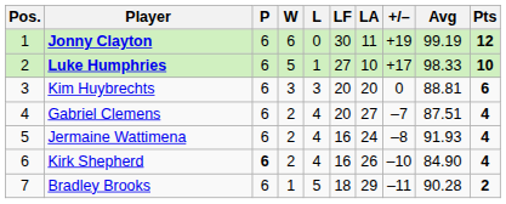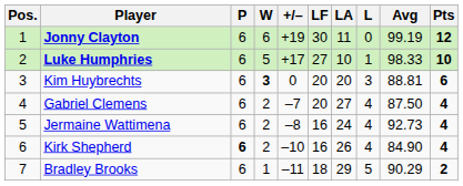 <table class="wikitable" style="text-align:center; margin: 1em auto 1em auto, align:left">
 <tr>
 <th width=20>Pos.</th>
 <th width=212>Player</th>
 <th width=20>P</th>
 <th width=20>W</th>
-<th width=20>L</th>
+<th width=25>+/–</th>
 <th width=20>LF</th>
 <th width=20>LA</th>
-<th width=25>+/–</th>
+<th width=20>L</th>
 <th width=50>Avg</th>
 <th width=20>Pts</th>
 </tr>
 <tr style="background:#D0F0C0;">
 <td>1</td>
 <td align=left> <strong><a href='#'>Jonny Clayton</a></strong></td>
 <td>6</td>
 <td>6</td>
-<td>0</td>
+<td>+19</td>
 <td>30</td>
 <td>11</td>
-<td>+19</td>
+<td>0</td>
 <td>99.19</td>
 <td><strong>12</strong></td>
 </tr>
 <tr style="background:#D0F0C0;">
 <td>2</td>
 <td align=left> <strong><a href='#'>Luke Humphries</a></strong></td>
 <td>6</td>
 <td>5</td>
-<td>1</td>
+<td>+17</td>
 <td>27</td>
 <td>10</td>
-<td>+17</td>
+<td>1</td>
 <td>98.33</td>
 <td><strong>10</strong></td>
 </tr>
 <tr style=>
 <td>3</td>
 <td align=left> <a href='#'>Kim Huybrechts</a></td>
 <td>6</td>
-<td>3</td>
-<td>3</td>
+<td><strong>3</strong></td>
+<td>0</td>
 <td>20</td>
 <td>20</td>
-<td>0</td>
+<td>3</td>
 <td>88.81</td>
 <td><strong>6</strong></td>
 </tr>
 <tr style=>
 <td>4</td>
 <td align=left> <a href='#'>Gabriel Clemens</a></td>
 <td>6</td>
 <td>2</td>
-<td>4</td>
+<td>–7</td>
 <td>20</td>
 <td>27</td>
-<td>–7</td>
-<td>87.51</td>
+<td>4</td>
+<td>87.50</td>
 <td><strong>4</strong></td>
 </tr>
 <tr style=>
 <td>5</td>
 <td align=left> <a href='#'>Jermaine Wattimena</a></td>
 <td>6</td>
 <td>2</td>
-<td>4</td>
+<td>–8</td>
 <td>16</td>
 <td>24</td>
-<td>–8</td>
-<td>91.93</td>
+<td>4</td>
+<td>92.73</td>
 <td><strong>4</strong></td>
 </tr>
 <tr style=>
 <td>6</td>
 <td align=left> <a href='#'>Kirk Shepherd</a></td>
 <td><strong>6</strong></td>
 <td>2</td>
-<td>4</td>
+<td>–10</td>
 <td>16</td>
 <td>26</td>
-<td>–10</td>
+<td>4</td>
 <td>84.90</td>
 <td><strong>4</strong></td>
 </tr>
 <tr style=>
 <td>7</td>
 <td align=left> <a href='#'>Bradley Brooks</a></td>
 <td>6</td>
 <td>1</td>
-<td>5</td>
+<td>–11</td>
 <td>18</td>
 <td>29</td>
-<td>–11</td>
-<td>90.28</td>
+<td>5</td>
+<td>90.29</td>
 <td><strong>2</strong></td>
 </tr>
 </table>
